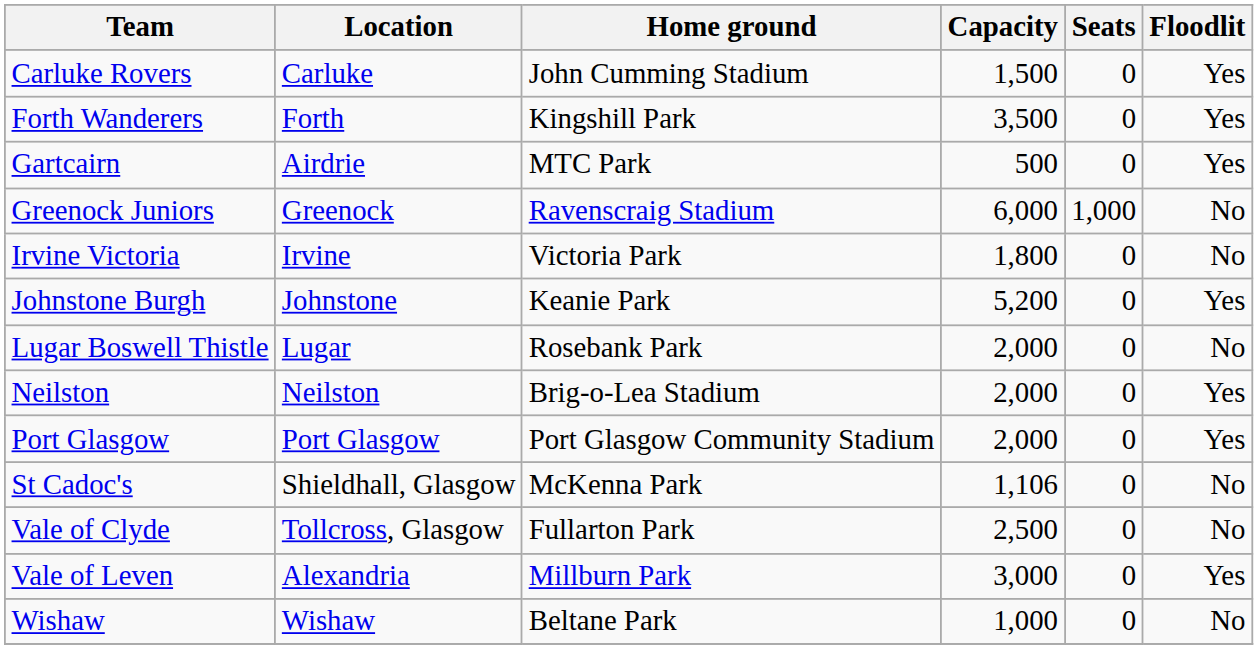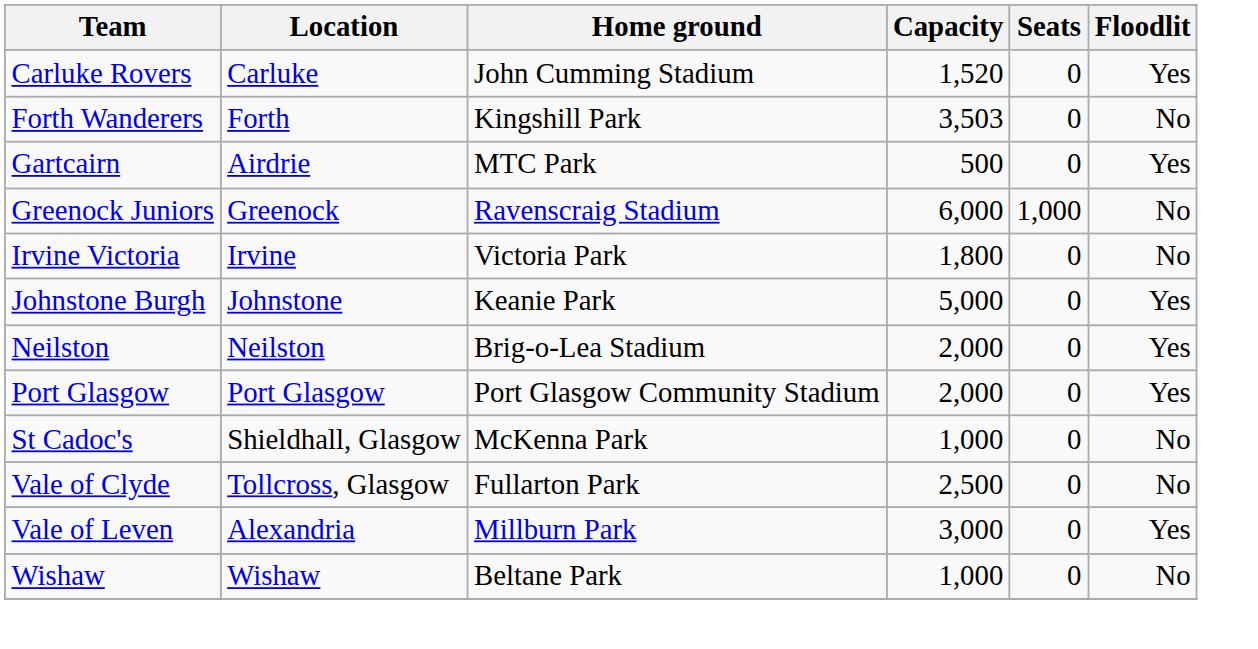 <table class="wikitable sortable">
 <tr>
 <th>Team</th>
 <th>Location</th>
 <th>Home ground</th>
 <th data-sort-type="number">Capacity</th>
 <th data-sort-type="number">Seats</th>
 <th>Floodlit</th>
 </tr>
 <tr>
 <td><a href='#'>Carluke Rovers</a></td>
 <td><a href='#'>Carluke</a></td>
 <td>John Cumming Stadium</td>
-<td align=right>1,500</td>
+<td align=right>1,520</td>
 <td align=right>0</td>
 <td align=right>Yes</td>
 </tr>
 <tr>
 <td><a href='#'>Forth Wanderers</a></td>
 <td><a href='#'>Forth</a></td>
 <td>Kingshill Park</td>
-<td align=right>3,500</td>
+<td align=right>3,503</td>
 <td align=right>0</td>
-<td align=right>Yes</td>
+<td align=right>No</td>
 </tr>
 <tr>
 <td><a href='#'>Gartcairn</a></td>
 <td><a href='#'>Airdrie</a></td>
 <td>MTC Park</td>
 <td align=right>500</td>
 <td align=right>0</td>
 <td align=right>Yes</td>
 </tr>
 <tr>
 <td><a href='#'>Greenock Juniors</a></td>
 <td><a href='#'>Greenock</a></td>
 <td><a href='#'>Ravenscraig Stadium</a></td>
 <td align=right>6,000</td>
 <td align=right>1,000</td>
 <td align=right>No</td>
 </tr>
 <tr>
 <td><a href='#'>Irvine Victoria</a></td>
 <td><a href='#'>Irvine</a></td>
 <td>Victoria Park</td>
 <td align=right>1,800</td>
 <td align=right>0</td>
 <td align=right>No</td>
 </tr>
 <tr>
 <td><a href='#'>Johnstone Burgh</a></td>
 <td><a href='#'>Johnstone</a></td>
 <td>Keanie Park</td>
-<td align=right>5,200</td>
+<td align=right>5,000</td>
 <td align=right>0</td>
 <td align=right>Yes</td>
-</tr>
-<tr>
-<td><a href='#'>Lugar Boswell Thistle</a></td>
-<td><a href='#'>Lugar</a></td>
-<td>Rosebank Park</td>
-<td align=right>2,000</td>
-<td align=right>0</td>
-<td align=right>No</td>
 </tr>
 <tr>
 <td><a href='#'>Neilston</a></td>
 <td><a href='#'>Neilston</a></td>
 <td>Brig-o-Lea Stadium</td>
 <td align=right>2,000</td>
 <td align=right>0</td>
 <td align=right>Yes</td>
 </tr>
 <tr>
 <td><a href='#'>Port Glasgow</a></td>
 <td><a href='#'>Port Glasgow</a></td>
 <td>Port Glasgow Community Stadium</td>
 <td align=right>2,000</td>
 <td align=right>0</td>
 <td align=right>Yes</td>
 </tr>
 <tr>
 <td><a href='#'>St Cadoc's</a></td>
 <td>Shieldhall, Glasgow</td>
 <td>McKenna Park </td>
-<td align=right>1,106</td>
+<td align=right>1,000</td>
 <td align=right>0</td>
 <td align=right>No</td>
 </tr>
 <tr>
 <td><a href='#'>Vale of Clyde</a></td>
 <td><a href='#'>Tollcross</a>, Glasgow</td>
 <td>Fullarton Park</td>
 <td align=right>2,500</td>
 <td align=right>0</td>
 <td align=right>No</td>
 </tr>
 <tr>
 <td><a href='#'>Vale of Leven</a></td>
 <td><a href='#'>Alexandria</a></td>
 <td><a href='#'>Millburn Park</a></td>
 <td align=right>3,000</td>
 <td align=right>0</td>
 <td align=right>Yes</td>
 </tr>
 <tr>
 <td><a href='#'>Wishaw</a></td>
 <td><a href='#'>Wishaw</a></td>
 <td>Beltane Park</td>
 <td align=right>1,000</td>
 <td align=right>0</td>
 <td align=right>No</td>
 </tr>
 <tr>
 </tr>
 </table>
